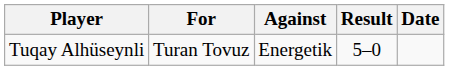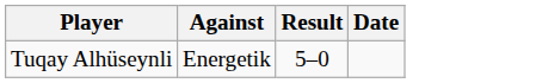 <table class="wikitable sortable">
 <tr>
 <th>Player</th>
-<th>For</th>
 <th>Against</th>
 <th style="text-align:center">Result</th>
 <th>Date</th>
 </tr>
 <tr>
 <td> Tuqay Alhüseynli</td>
-<td>Turan Tovuz</td>
 <td>Energetik</td>
 <td style="text-align:center;">5–0</td>
 <td></td>
 </tr>
 </table>
